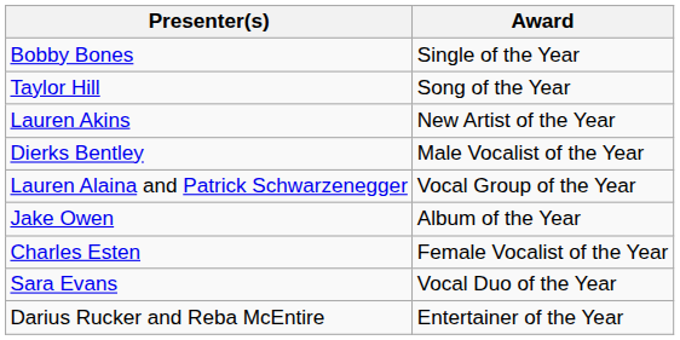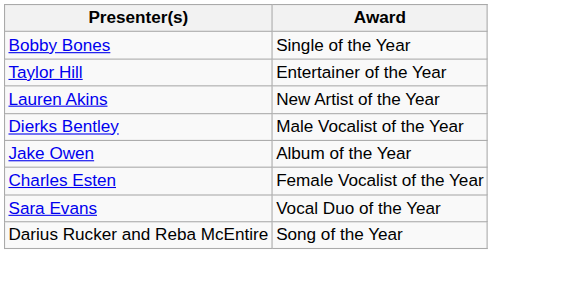 <table class="wikitable">
 <tr>
 <th>Presenter(s)</th>
 <th>Award</th>
 </tr>
 <tr>
 <td><a href='#'>Bobby Bones</a></td>
 <td>Single of the Year</td>
 </tr>
 <tr>
 <td><a href='#'>Taylor Hill</a></td>
-<td>Song of the Year</td>
+<td>Entertainer of the Year</td>
 </tr>
 <tr>
 <td><a href='#'>Lauren Akins</a></td>
 <td>New Artist of the Year</td>
 </tr>
 <tr>
 <td><a href='#'>Dierks Bentley</a></td>
 <td>Male Vocalist of the Year</td>
-</tr>
-<tr>
-<td><a href='#'>Lauren Alaina</a> and <a href='#'>Patrick Schwarzenegger</a></td>
-<td>Vocal Group of the Year</td>
 </tr>
 <tr>
 <td><a href='#'>Jake Owen</a></td>
 <td>Album of the Year</td>
 </tr>
 <tr>
 <td><a href='#'>Charles Esten</a></td>
 <td>Female Vocalist of the Year</td>
 </tr>
 <tr>
 <td><a href='#'>Sara Evans</a></td>
 <td>Vocal Duo of the Year</td>
 </tr>
 <tr>
 <td>Darius Rucker and Reba McEntire</td>
-<td>Entertainer of the Year</td>
+<td>Song of the Year</td>
 </tr>
 </table>
